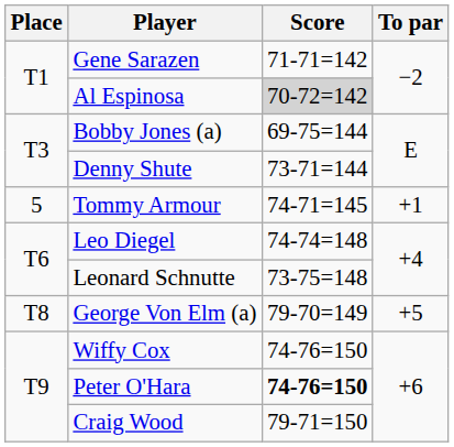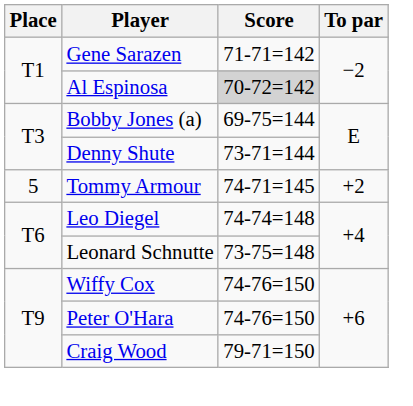 <table class=wikitable>
 <tr>
 <th>Place</th>
 <th>Player</th>
 <th>Score</th>
 <th>To par</th>
 </tr>
 <tr>
 <td rowspan=2 align=center>T1</td>
 <td> <a href='#'>Gene Sarazen</a></td>
 <td>71-71=142</td>
 <td rowspan=2 align=center>−2</td>
 </tr>
 <tr>
 <td> <a href='#'>Al Espinosa</a></td>
 <td style="background: lightgrey;">70-72=142</td>
 </tr>
 <tr>
 <td rowspan=2 align=center>T3</td>
 <td> <a href='#'>Bobby Jones</a> (a)</td>
 <td>69-75=144</td>
 <td rowspan=2 align=center>E</td>
 </tr>
 <tr>
 <td> <a href='#'>Denny Shute</a></td>
 <td>73-71=144</td>
 </tr>
 <tr>
 <td align=center>5</td>
 <td> <a href='#'>Tommy Armour</a></td>
 <td>74-71=145</td>
-<td align=center>+1</td>
+<td align=center>+2</td>
 </tr>
 <tr>
 <td rowspan=2 align=center>T6</td>
 <td> <a href='#'>Leo Diegel</a></td>
 <td>74-74=148</td>
 <td rowspan=2 align=center>+4</td>
 </tr>
 <tr>
 <td> Leonard Schnutte</td>
 <td>73-75=148</td>
 </tr>
 <tr>
-<td align=center>T8</td>
-<td> <a href='#'>George Von Elm</a> (a)</td>
-<td>79-70=149</td>
-<td align=center>+5</td>
-</tr>
-<tr>
 <td rowspan=3 align=center>T9</td>
 <td> <a href='#'>Wiffy Cox</a> </td>
 <td>74-76=150</td>
 <td rowspan=3 align=center>+6</td>
 </tr>
 <tr>
 <td> <a href='#'>Peter O'Hara</a> </td>
-<td><strong>74-76=150</strong></td>
+<td>74-76=150</td>
 </tr>
 <tr>
 <td> <a href='#'>Craig Wood</a></td>
 <td>79-71=150</td>
 </tr>
 </table>
